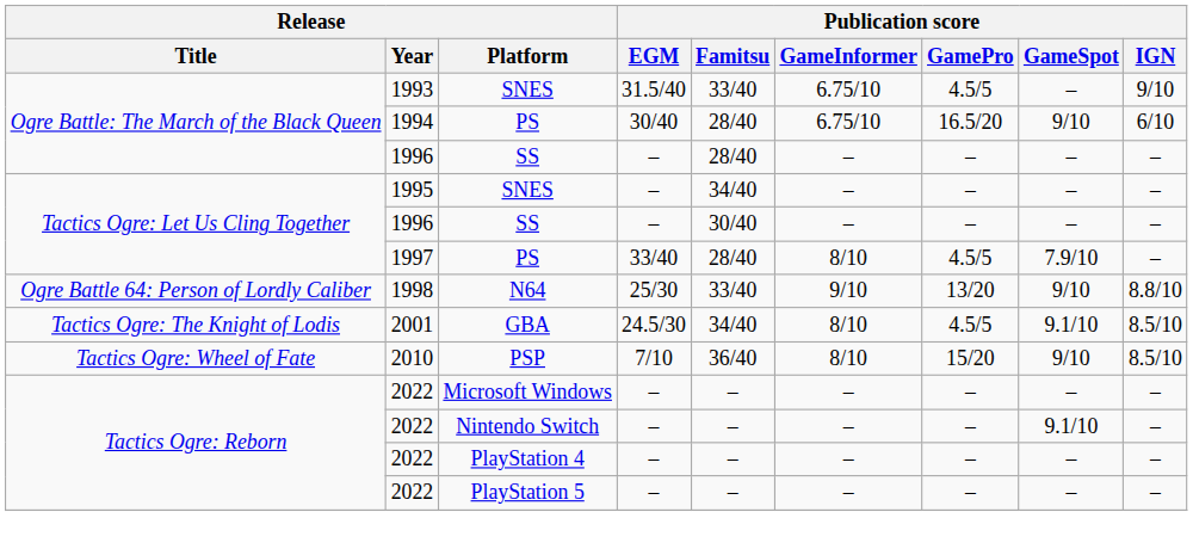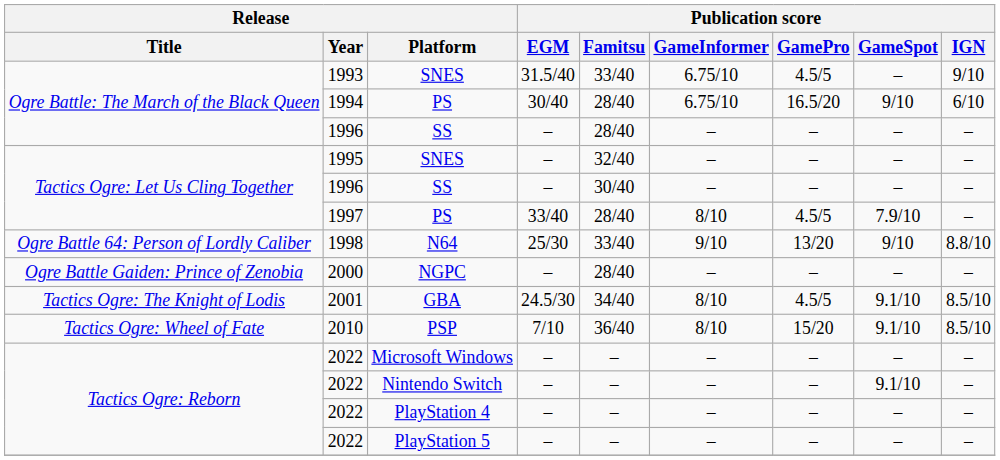 <table class="wikitable" style="margin-top:0em; text-align:center; font-size:100%;">
 <tr>
 <th colspan="3">Release</th>
 <th colspan="6">Publication score</th>
 </tr>
 <tr>
 <th>Title</th>
 <th>Year</th>
 <th>Platform</th>
 <th><a href='#'>EGM</a></th>
 <th><a href='#'>Famitsu</a></th>
 <th><a href='#'>GameInformer</a></th>
 <th><a href='#'>GamePro</a></th>
 <th><a href='#'>GameSpot</a></th>
 <th><a href='#'>IGN</a></th>
 </tr>
 <tr>
 <td rowspan="3"><em><a href='#'>Ogre Battle: The March of the Black Queen</a></em></td>
 <td>1993</td>
 <td><a href='#'>SNES</a></td>
 <td>31.5/40</td>
 <td>33/40</td>
 <td>6.75/10</td>
 <td>4.5/5</td>
 <td align=center>–</td>
 <td>9/10</td>
 </tr>
 <tr>
 <td>1994</td>
 <td><a href='#'>PS</a></td>
 <td>30/40</td>
 <td>28/40</td>
 <td>6.75/10</td>
 <td>16.5/20</td>
 <td>9/10</td>
 <td>6/10</td>
 </tr>
 <tr>
 <td>1996</td>
 <td><a href='#'>SS</a></td>
 <td align=center>–</td>
 <td>28/40</td>
 <td align=center>–</td>
 <td align=center>–</td>
 <td align=center>–</td>
 <td align=center>–</td>
 </tr>
 <tr>
 <td rowspan="3"><em><a href='#'>Tactics Ogre: Let Us Cling Together</a></em></td>
 <td>1995</td>
 <td><a href='#'>SNES</a></td>
 <td align=center>–</td>
-<td>34/40</td>
+<td>32/40</td>
 <td align=center>–</td>
 <td align=center>–</td>
 <td align=center>–</td>
 <td align=center>–</td>
 </tr>
 <tr>
 <td>1996</td>
 <td><a href='#'>SS</a></td>
 <td align=center>–</td>
 <td>30/40</td>
 <td align=center>–</td>
 <td align=center>–</td>
 <td align=center>–</td>
 <td align=center>–</td>
 </tr>
 <tr>
 <td>1997</td>
 <td><a href='#'>PS</a></td>
 <td>33/40</td>
 <td>28/40</td>
 <td>8/10</td>
 <td>4.5/5</td>
 <td>7.9/10</td>
 <td align=center>–</td>
 </tr>
 <tr>
 <td><em><a href='#'>Ogre Battle 64: Person of Lordly Caliber</a></em></td>
 <td>1998</td>
 <td><a href='#'>N64</a></td>
 <td>25/30</td>
 <td>33/40</td>
 <td>9/10</td>
 <td>13/20</td>
 <td>9/10</td>
 <td>8.8/10</td>
 </tr>
 <tr>
+<td><em><a href='#'>Ogre Battle Gaiden: Prince of Zenobia</a></em></td>
+<td>2000</td>
+<td><a href='#'>NGPC</a></td>
+<td align=center>–</td>
+<td>28/40</td>
+<td align=center>–</td>
+<td align=center>–</td>
+<td align=center>–</td>
+<td align=center>–</td>
+</tr>
+<tr>
 <td><em><a href='#'>Tactics Ogre: The Knight of Lodis</a></em></td>
 <td>2001</td>
 <td><a href='#'>GBA</a></td>
 <td>24.5/30</td>
 <td>34/40</td>
 <td>8/10</td>
 <td>4.5/5</td>
 <td>9.1/10</td>
 <td>8.5/10</td>
 </tr>
 <tr>
 <td><em><a href='#'>Tactics Ogre: Wheel of Fate</a></em></td>
 <td>2010</td>
 <td><a href='#'>PSP</a></td>
 <td>7/10</td>
 <td>36/40</td>
 <td>8/10</td>
 <td>15/20</td>
-<td>9/10</td>
+<td>9.1/10</td>
 <td>8.5/10</td>
 </tr>
 <tr>
 <td rowspan="4"><em><a href='#'>Tactics Ogre: Reborn</a></em></td>
 <td>2022</td>
 <td><a href='#'>Microsoft Windows</a></td>
 <td align=center>–</td>
 <td align=center>–</td>
 <td align=center>–</td>
 <td align=center>–</td>
 <td align=center>–</td>
 <td align=center>–</td>
 </tr>
 <tr>
 <td>2022</td>
 <td><a href='#'>Nintendo Switch</a></td>
 <td align=center>–</td>
 <td align=center>–</td>
 <td align=center>–</td>
 <td align=center>–</td>
 <td>9.1/10</td>
 <td align=center>–</td>
 </tr>
 <tr>
 <td>2022</td>
 <td><a href='#'>PlayStation 4</a></td>
 <td align=center>–</td>
 <td align=center>–</td>
 <td align=center>–</td>
 <td align=center>–</td>
 <td align=center>–</td>
 <td align=center>–</td>
 </tr>
 <tr>
 <td>2022</td>
 <td><a href='#'>PlayStation 5</a></td>
 <td align=center>–</td>
 <td align=center>–</td>
 <td align=center>–</td>
 <td align=center>–</td>
 <td align=center>–</td>
 <td align=center>–</td>
 </tr>
 <tr>
 </tr>
 </table>
